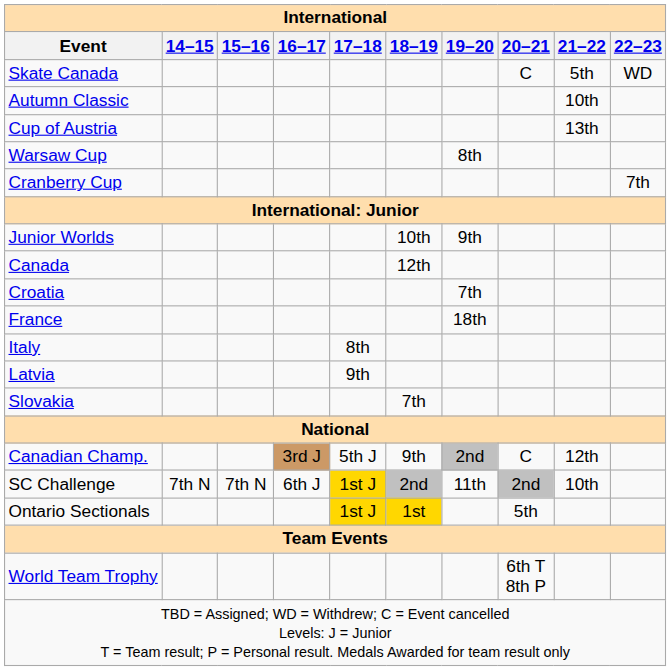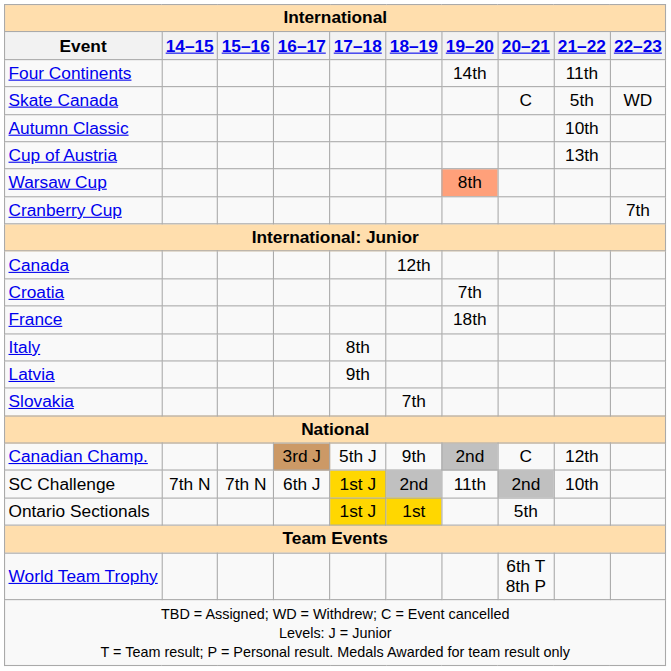 <table class="wikitable" style="text-align:center">
 <tr>
 <th style="background-color: #ffdead; " colspan=10 align=center>International</th>
 </tr>
 <tr>
 <th>Event</th>
 <th><a href='#'>14–15</a></th>
 <th><a href='#'>15–16</a></th>
 <th><a href='#'>16–17</a></th>
 <th><a href='#'>17–18</a></th>
 <th><a href='#'>18–19</a></th>
 <th><a href='#'>19–20</a></th>
 <th><a href='#'>20–21</a></th>
 <th><a href='#'>21–22</a></th>
 <th><a href='#'>22–23</a></th>
+</tr>
+<tr>
+<td align=left><a href='#'>Four Continents</a></td>
+<td></td>
+<td></td>
+<td></td>
+<td></td>
+<td></td>
+<td>14th</td>
+<td></td>
+<td>11th</td>
+<td></td>
 </tr>
 <tr>
 <td align=left> <a href='#'>Skate Canada</a></td>
 <td></td>
 <td></td>
 <td></td>
 <td></td>
 <td></td>
 <td></td>
 <td>C</td>
 <td>5th</td>
 <td>WD</td>
 </tr>
 <tr>
 <td align=left> <a href='#'>Autumn Classic</a></td>
 <td></td>
 <td></td>
 <td></td>
 <td></td>
 <td></td>
 <td></td>
 <td></td>
 <td>10th</td>
 <td></td>
 </tr>
 <tr>
 <td align=left> <a href='#'>Cup of Austria</a></td>
 <td></td>
 <td></td>
 <td></td>
 <td></td>
 <td></td>
 <td></td>
 <td></td>
 <td>13th</td>
 <td></td>
 </tr>
 <tr>
 <td align=left> <a href='#'>Warsaw Cup</a></td>
 <td></td>
 <td></td>
 <td></td>
 <td></td>
 <td></td>
-<td>8th</td>
+<td style="background: lightsalmon;">8th</td>
 <td></td>
 <td></td>
 <td></td>
 </tr>
 <tr>
 <td align=left><a href='#'>Cranberry Cup</a></td>
 <td></td>
 <td></td>
 <td></td>
 <td></td>
 <td></td>
 <td></td>
 <td></td>
 <td></td>
 <td>7th</td>
 </tr>
 <tr>
 <th style="background-color: #ffdead; " colspan=10 align=center>International: Junior</th>
-</tr>
-<tr>
-<td align=left><a href='#'>Junior Worlds</a></td>
-<td></td>
-<td></td>
-<td></td>
-<td></td>
-<td>10th</td>
-<td>9th</td>
-<td></td>
-<td></td>
-<td></td>
 </tr>
 <tr>
 <td align=left> <a href='#'>Canada</a></td>
 <td></td>
 <td></td>
 <td></td>
 <td></td>
 <td>12th</td>
 <td></td>
 <td></td>
 <td></td>
 <td></td>
 </tr>
 <tr>
 <td align=left> <a href='#'>Croatia</a></td>
 <td></td>
 <td></td>
 <td></td>
 <td></td>
 <td></td>
 <td>7th</td>
 <td></td>
 <td></td>
 <td></td>
 </tr>
 <tr>
 <td align=left> <a href='#'>France</a></td>
 <td></td>
 <td></td>
 <td></td>
 <td></td>
 <td></td>
 <td>18th</td>
 <td></td>
 <td></td>
 <td></td>
 </tr>
 <tr>
 <td align=left> <a href='#'>Italy</a></td>
 <td></td>
 <td></td>
 <td></td>
 <td>8th</td>
 <td></td>
 <td></td>
 <td></td>
 <td></td>
 <td></td>
 </tr>
 <tr>
 <td align=left> <a href='#'>Latvia</a></td>
 <td></td>
 <td></td>
 <td></td>
 <td>9th</td>
 <td></td>
 <td></td>
 <td></td>
 <td></td>
 <td></td>
 </tr>
 <tr>
 <td align=left> <a href='#'>Slovakia</a></td>
 <td></td>
 <td></td>
 <td></td>
 <td></td>
 <td>7th</td>
 <td></td>
 <td></td>
 <td></td>
 <td></td>
 </tr>
 <tr>
 <th style="background-color: #ffdead; " colspan=10 align=center>National</th>
 </tr>
 <tr>
 <td align=left><a href='#'>Canadian Champ.</a></td>
 <td></td>
 <td></td>
 <td bgcolor=cc9966>3rd J</td>
 <td>5th J</td>
 <td>9th</td>
 <td bgcolor=silver>2nd</td>
 <td>C</td>
 <td>12th</td>
 <td></td>
 </tr>
 <tr>
 <td align=left>SC Challenge</td>
 <td>7th N</td>
 <td>7th N</td>
 <td>6th J</td>
 <td bgcolor=gold>1st J</td>
 <td bgcolor=silver>2nd</td>
 <td>11th</td>
 <td bgcolor=silver>2nd</td>
 <td>10th</td>
 <td></td>
 </tr>
 <tr>
 <td align=left>Ontario Sectionals</td>
 <td></td>
 <td></td>
 <td></td>
 <td bgcolor=gold>1st J</td>
 <td bgcolor=gold>1st</td>
 <td></td>
 <td>5th</td>
 <td></td>
 <td></td>
 </tr>
 <tr>
 <th style="background-color: #ffdead; " colspan=10 align=center>Team Events</th>
 </tr>
 <tr>
 <td align=left><a href='#'>World Team Trophy</a></td>
 <td></td>
 <td></td>
 <td></td>
 <td></td>
 <td></td>
 <td></td>
 <td>6th T <br> 8th P</td>
 <td></td>
 <td></td>
 </tr>
 <tr>
 <td colspan=10 align=center><small> TBD = Assigned; WD = Withdrew; C = Event cancelled <br> Levels: J = Junior <br> T = Team result; P = Personal result. Medals Awarded for team result only</small></td>
 </tr>
 </table>
